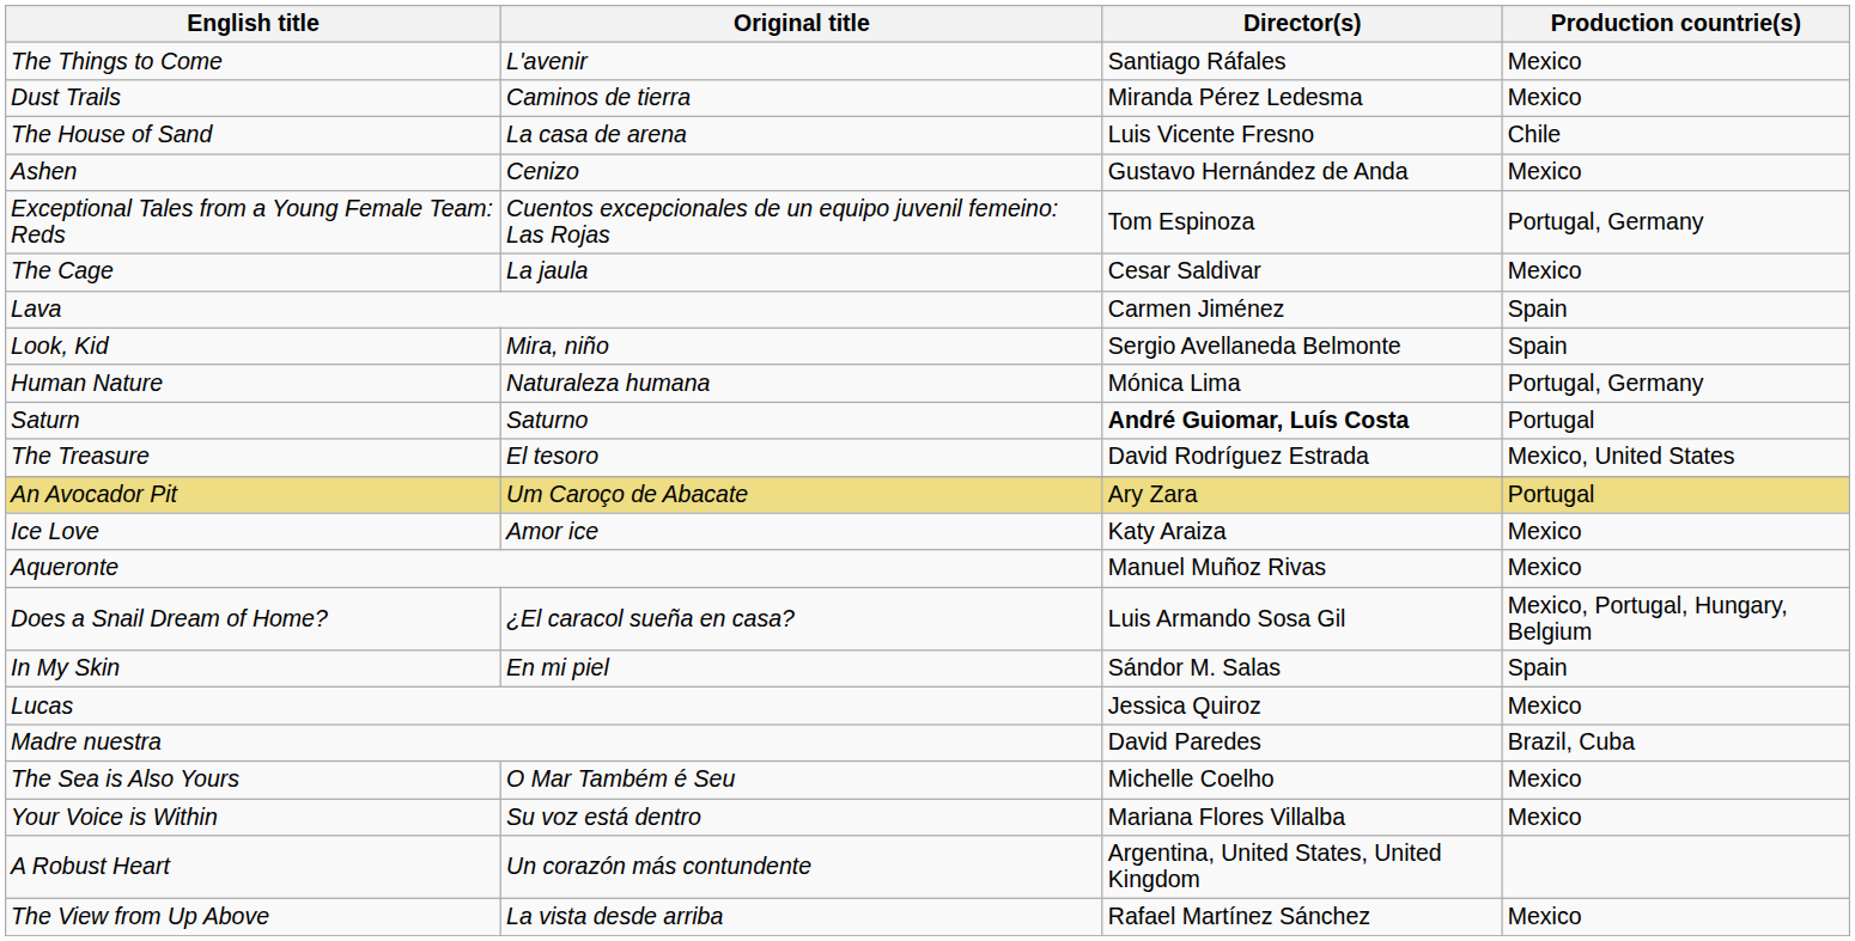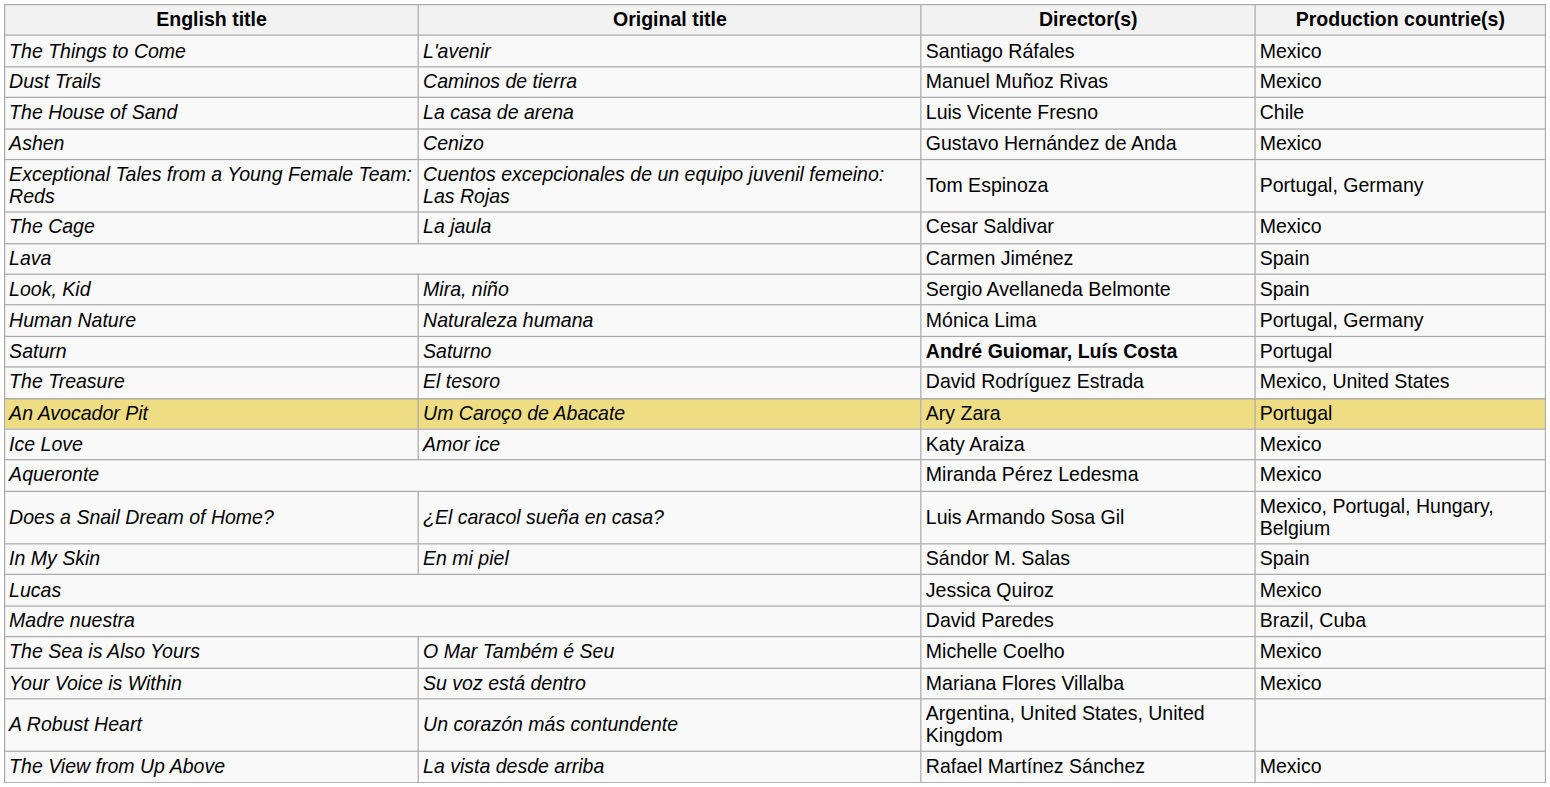 <table class="sortable wikitable" style="width:100%; margin-bottom:4px" cellpadding="5">
 <tr>
 <th scope="col">English title</th>
 <th scope="col">Original title</th>
 <th scope="col">Director(s)</th>
 <th scope="col">Production countrie(s)</th>
 </tr>
 <tr>
 <td><em>The Things to Come</em></td>
 <td><em>L'avenir</em></td>
 <td>Santiago Ráfales</td>
 <td>Mexico</td>
 </tr>
 <tr>
 <td><em>Dust Trails</em></td>
 <td><em>Caminos de tierra</em></td>
-<td>Miranda Pérez Ledesma</td>
+<td>Manuel Muñoz Rivas</td>
 <td>Mexico</td>
 </tr>
 <tr>
 <td><em>The House of Sand</em></td>
 <td><em>La casa de arena</em></td>
 <td>Luis Vicente Fresno</td>
 <td>Chile</td>
 </tr>
 <tr>
 <td><em>Ashen</em></td>
 <td><em>Cenizo</em></td>
 <td>Gustavo Hernández de Anda</td>
 <td>Mexico</td>
 </tr>
 <tr>
 <td><em>Exceptional Tales from a Young Female Team: Reds</em></td>
 <td><em>Cuentos excepcionales de un equipo juvenil femeino: Las Rojas</em></td>
 <td>Tom Espinoza</td>
 <td>Portugal, Germany</td>
 </tr>
 <tr>
 <td><em>The Cage</em></td>
 <td><em>La jaula</em></td>
 <td>Cesar Saldivar</td>
 <td>Mexico</td>
 </tr>
 <tr>
 <td colspan="2"><em>Lava</em></td>
 <td>Carmen Jiménez</td>
 <td>Spain</td>
 </tr>
 <tr>
 <td><em>Look, Kid</em></td>
 <td><em>Mira, niño</em></td>
 <td>Sergio Avellaneda Belmonte</td>
 <td>Spain</td>
 </tr>
 <tr>
 <td><em>Human Nature</em></td>
 <td><em>Naturaleza humana</em></td>
 <td>Mónica Lima</td>
 <td>Portugal, Germany</td>
 </tr>
 <tr>
 <td><em>Saturn</em></td>
 <td><em>Saturno</em></td>
 <td><strong>André Guiomar, Luís Costa</strong></td>
 <td>Portugal</td>
 </tr>
 <tr>
 <td><em>The Treasure</em></td>
 <td><em>El tesoro</em></td>
 <td>David Rodríguez Estrada</td>
 <td>Mexico, United States</td>
 </tr>
 <tr>
 </tr>
 <tr style="background:#EEDD82">
 <td><em>An Avocador Pit</em></td>
 <td><em>Um Caroço de Abacate</em></td>
 <td>Ary Zara</td>
 <td>Portugal</td>
 </tr>
 <tr>
 <td><em>Ice Love</em></td>
 <td><em>Amor ice</em></td>
 <td>Katy Araiza</td>
 <td>Mexico</td>
 </tr>
 <tr>
 <td colspan="2"><em>Aqueronte</em></td>
-<td>Manuel Muñoz Rivas</td>
+<td>Miranda Pérez Ledesma</td>
 <td>Mexico</td>
 </tr>
 <tr>
 <td><em>Does a Snail Dream of Home?</em></td>
 <td><em>¿El caracol sueña en casa?</em></td>
 <td>Luis Armando Sosa Gil</td>
 <td>Mexico, Portugal, Hungary, Belgium</td>
 </tr>
 <tr>
 <td><em>In My Skin</em></td>
 <td><em>En mi piel</em></td>
 <td>Sándor M. Salas</td>
 <td>Spain</td>
 </tr>
 <tr>
 <td colspan="2"><em>Lucas</em></td>
 <td>Jessica Quiroz</td>
 <td>Mexico</td>
 </tr>
 <tr>
 <td colspan="2"><em>Madre nuestra</em></td>
 <td>David Paredes</td>
 <td>Brazil, Cuba</td>
 </tr>
 <tr>
 <td><em>The Sea is Also Yours</em></td>
 <td><em>O Mar Também é Seu</em></td>
 <td>Michelle Coelho</td>
 <td>Mexico</td>
 </tr>
 <tr>
 <td><em>Your Voice is Within</em></td>
 <td><em>Su voz está dentro</em></td>
 <td>Mariana Flores Villalba</td>
 <td>Mexico</td>
 </tr>
 <tr>
 <td><em>A Robust Heart</em></td>
 <td><em>Un corazón más contundente</em></td>
 <td>Argentina, United States, United Kingdom</td>
 </tr>
 <tr>
 <td><em>The View from Up Above</em></td>
 <td><em>La vista desde arriba</em></td>
 <td>Rafael Martínez Sánchez</td>
 <td>Mexico</td>
 </tr>
 <tr>
 </tr>
 </table>
